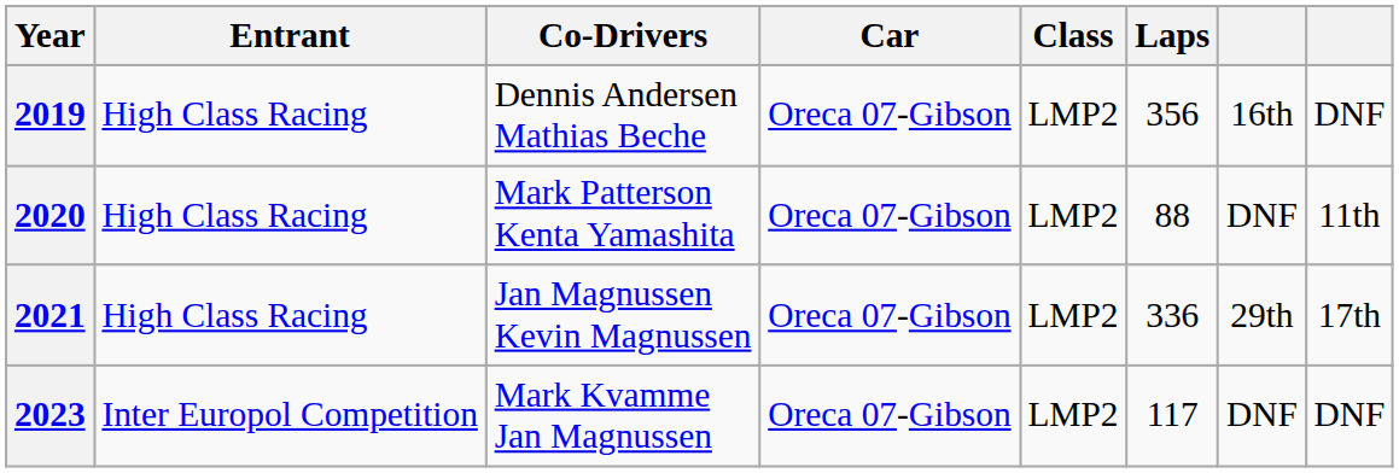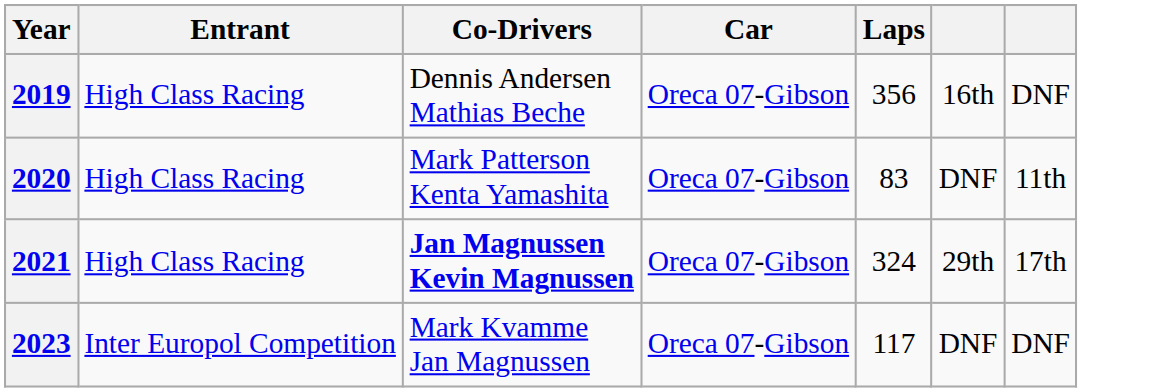 <table class="wikitable" style="text-align:center; font-size:90%">
 <tr>
 <th>Year</th>
 <th>Entrant</th>
 <th>Co-Drivers</th>
 <th>Car</th>
-<th>Class</th>
 <th>Laps</th>
 <th></th>
 <th></th>
 </tr>
 <tr>
 <th><a href='#'>2019</a></th>
 <td align="left"> <a href='#'>High Class Racing</a></td>
 <td align="left"> Dennis Andersen<br> <a href='#'>Mathias Beche</a></td>
 <td align="left"><a href='#'>Oreca 07</a>-<a href='#'>Gibson</a></td>
-<td>LMP2</td>
 <td>356</td>
 <td>16th</td>
 <td>DNF</td>
 </tr>
 <tr>
 <th><a href='#'>2020</a></th>
 <td align="left"> <a href='#'>High Class Racing</a></td>
 <td align="left"> <a href='#'>Mark Patterson</a><br> <a href='#'>Kenta Yamashita</a></td>
 <td align="left"><a href='#'>Oreca 07</a>-<a href='#'>Gibson</a></td>
-<td>LMP2</td>
-<td>88</td>
+<td>83</td>
 <td>DNF</td>
 <td>11th</td>
 </tr>
 <tr>
 <th><a href='#'>2021</a></th>
 <td align="left"> <a href='#'>High Class Racing</a></td>
-<td align="left"> <a href='#'>Jan Magnussen</a><br> <a href='#'>Kevin Magnussen</a></td>
+<td align="left"><strong> <a href='#'>Jan Magnussen</a><br> <a href='#'>Kevin Magnussen</a></strong></td>
 <td align="left"><a href='#'>Oreca 07</a>-<a href='#'>Gibson</a></td>
-<td>LMP2</td>
-<td>336</td>
+<td>324</td>
 <td>29th</td>
 <td>17th</td>
 </tr>
 <tr>
 <th><a href='#'>2023</a></th>
 <td align="left"> <a href='#'>Inter Europol Competition</a></td>
 <td align="left"> <a href='#'>Mark Kvamme</a><br> <a href='#'>Jan Magnussen</a></td>
 <td align="left"><a href='#'>Oreca 07</a>-<a href='#'>Gibson</a></td>
-<td>LMP2</td>
 <td>117</td>
 <td>DNF</td>
 <td>DNF</td>
 </tr>
 </table>
